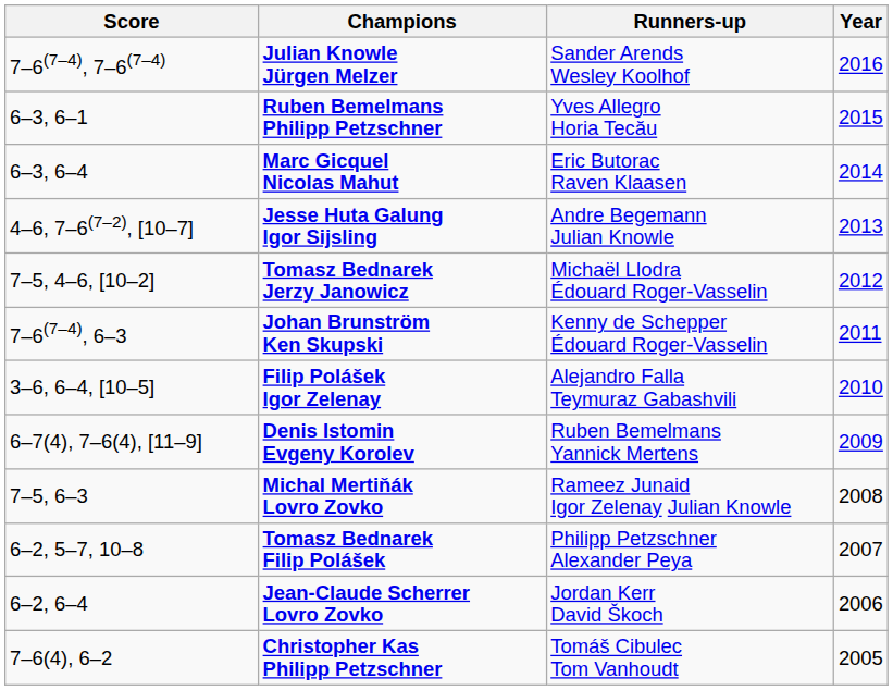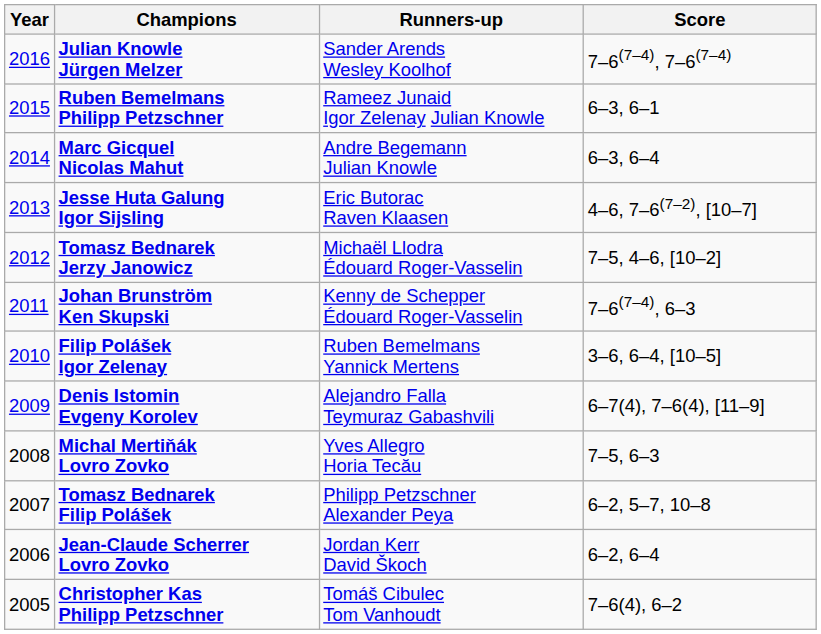 <table class="wikitable" style="font-size:90%">
 <tr>
-<th width="175">Score</th>
+<th>Year</th>
 <th width="200">Champions</th>
 <th width="200">Runners-up</th>
-<th>Year</th>
+<th width="175">Score</th>
 </tr>
 <tr>
-<td>7–6<sup>(7–4)</sup>, 7–6<sup>(7–4)</sup></td>
+<td><a href='#'>2016</a></td>
 <td> <strong><a href='#'>Julian Knowle</a></strong> <br>  <strong><a href='#'>Jürgen Melzer</a></strong></td>
 <td> <a href='#'>Sander Arends</a> <br>  <a href='#'>Wesley Koolhof</a></td>
-<td><a href='#'>2016</a></td>
+<td>7–6<sup>(7–4)</sup>, 7–6<sup>(7–4)</sup></td>
 </tr>
 <tr>
+<td><a href='#'>2015</a></td>
+<td> <strong><a href='#'>Ruben Bemelmans</a></strong> <br>  <strong><a href='#'>Philipp Petzschner</a></strong></td>
+<td> <a href='#'>Rameez Junaid</a> <br>  <a href='#'>Igor Zelenay</a> <a href='#'>Julian Knowle</a></td>
 <td>6–3, 6–1</td>
-<td> <strong><a href='#'>Ruben Bemelmans</a></strong> <br>  <strong><a href='#'>Philipp Petzschner</a></strong></td>
-<td> <a href='#'>Yves Allegro</a><br> <a href='#'>Horia Tecău</a></td>
-<td><a href='#'>2015</a></td>
 </tr>
 <tr>
+<td><a href='#'>2014</a></td>
+<td> <strong><a href='#'>Marc Gicquel</a></strong><br> <strong><a href='#'>Nicolas Mahut</a></strong></td>
+<td> <a href='#'>Andre Begemann</a><br> <a href='#'>Julian Knowle</a></td>
 <td>6–3, 6–4</td>
-<td> <strong><a href='#'>Marc Gicquel</a></strong><br> <strong><a href='#'>Nicolas Mahut</a></strong></td>
-<td> <a href='#'>Eric Butorac</a><br> <a href='#'>Raven Klaasen</a></td>
-<td><a href='#'>2014</a></td>
 </tr>
 <tr>
+<td><a href='#'>2013</a></td>
+<td> <strong><a href='#'>Jesse Huta Galung</a></strong><br> <strong><a href='#'>Igor Sijsling</a></strong></td>
+<td> <a href='#'>Eric Butorac</a><br> <a href='#'>Raven Klaasen</a></td>
 <td>4–6, 7–6<sup>(7–2)</sup>, [10–7]</td>
-<td> <strong><a href='#'>Jesse Huta Galung</a></strong><br> <strong><a href='#'>Igor Sijsling</a></strong></td>
-<td> <a href='#'>Andre Begemann</a><br> <a href='#'>Julian Knowle</a></td>
-<td><a href='#'>2013</a></td>
 </tr>
 <tr>
-<td>7–5, 4–6, [10–2]</td>
+<td><a href='#'>2012</a></td>
 <td> <strong><a href='#'>Tomasz Bednarek</a></strong><br> <strong><a href='#'>Jerzy Janowicz</a></strong></td>
 <td> <a href='#'>Michaël Llodra</a><br> <a href='#'>Édouard Roger-Vasselin</a></td>
-<td><a href='#'>2012</a></td>
+<td>7–5, 4–6, [10–2]</td>
 </tr>
 <tr>
-<td>7–6<sup>(7–4)</sup>, 6–3</td>
+<td><a href='#'>2011</a></td>
 <td> <strong><a href='#'>Johan Brunström</a></strong><br> <strong><a href='#'>Ken Skupski</a></strong></td>
 <td> <a href='#'>Kenny de Schepper</a><br> <a href='#'>Édouard Roger-Vasselin</a></td>
-<td><a href='#'>2011</a></td>
+<td>7–6<sup>(7–4)</sup>, 6–3</td>
 </tr>
 <tr>
+<td><a href='#'>2010</a></td>
+<td> <strong><a href='#'>Filip Polášek</a></strong><br> <strong><a href='#'>Igor Zelenay</a></strong></td>
+<td> <a href='#'>Ruben Bemelmans</a><br> <a href='#'>Yannick Mertens</a></td>
 <td>3–6, 6–4, [10–5]</td>
-<td> <strong><a href='#'>Filip Polášek</a></strong><br> <strong><a href='#'>Igor Zelenay</a></strong></td>
-<td> <a href='#'>Alejandro Falla</a><br> <a href='#'>Teymuraz Gabashvili</a></td>
-<td><a href='#'>2010</a></td>
 </tr>
 <tr>
+<td><a href='#'>2009</a></td>
+<td> <strong><a href='#'>Denis Istomin</a></strong><br> <strong><a href='#'>Evgeny Korolev</a></strong></td>
+<td> <a href='#'>Alejandro Falla</a><br> <a href='#'>Teymuraz Gabashvili</a></td>
 <td>6–7(4), 7–6(4), [11–9]</td>
-<td> <strong><a href='#'>Denis Istomin</a></strong><br> <strong><a href='#'>Evgeny Korolev</a></strong></td>
-<td> <a href='#'>Ruben Bemelmans</a><br> <a href='#'>Yannick Mertens</a></td>
-<td><a href='#'>2009</a></td>
 </tr>
 <tr>
+<td>2008</td>
+<td> <strong><a href='#'>Michal Mertiňák</a></strong><br> <strong><a href='#'>Lovro Zovko</a></strong></td>
+<td> <a href='#'>Yves Allegro</a><br> <a href='#'>Horia Tecău</a></td>
 <td>7–5, 6–3</td>
-<td> <strong><a href='#'>Michal Mertiňák</a></strong><br> <strong><a href='#'>Lovro Zovko</a></strong></td>
-<td> <a href='#'>Rameez Junaid</a> <br>  <a href='#'>Igor Zelenay</a> <a href='#'>Julian Knowle</a></td>
-<td>2008</td>
 </tr>
 <tr>
-<td>6–2, 5–7, 10–8</td>
+<td>2007</td>
 <td> <strong><a href='#'>Tomasz Bednarek</a></strong><br> <strong><a href='#'>Filip Polášek</a></strong></td>
 <td> <a href='#'>Philipp Petzschner</a><br> <a href='#'>Alexander Peya</a></td>
-<td>2007</td>
+<td>6–2, 5–7, 10–8</td>
 </tr>
 <tr>
-<td>6–2, 6–4</td>
+<td>2006</td>
 <td> <strong><a href='#'>Jean-Claude Scherrer</a></strong><br> <strong><a href='#'>Lovro Zovko</a></strong></td>
 <td> <a href='#'>Jordan Kerr</a><br> <a href='#'>David Škoch</a></td>
-<td>2006</td>
+<td>6–2, 6–4</td>
 </tr>
 <tr>
-<td>7–6(4), 6–2</td>
+<td>2005</td>
 <td> <strong><a href='#'>Christopher Kas</a></strong><br> <strong><a href='#'>Philipp Petzschner</a></strong></td>
 <td> <a href='#'>Tomáš Cibulec</a><br> <a href='#'>Tom Vanhoudt</a></td>
-<td>2005</td>
+<td>7–6(4), 6–2</td>
 </tr>
 </table>
